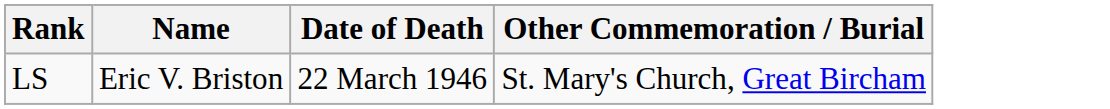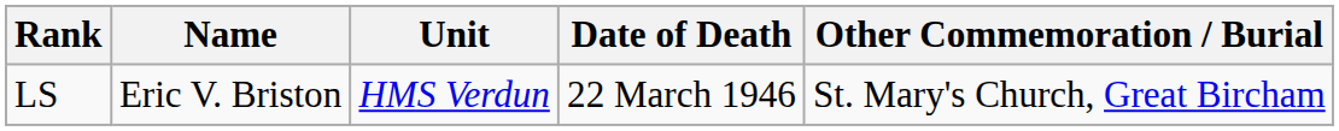 <table class="wikitable">
 <tr>
 <th>Rank</th>
 <th>Name</th>
+<th>Unit</th>
 <th>Date of Death</th>
 <th>Other Commemoration / Burial</th>
 </tr>
 <tr>
 <td>LS</td>
 <td>Eric V. Briston</td>
+<td><a href='#'><em>HMS Verdun</em></a></td>
 <td>22 March 1946</td>
 <td>St. Mary's Church, <a href='#'>Great Bircham</a></td>
 </tr>
 </table>
